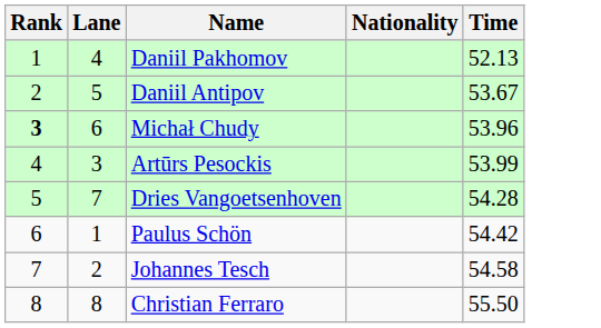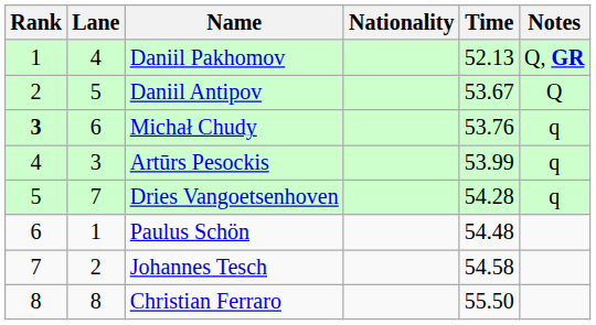 <table class="wikitable sortable" style="text-align:center">
 <tr>
 <th>Rank</th>
 <th>Lane</th>
 <th>Name</th>
 <th>Nationality</th>
 <th>Time</th>
+<th>Notes</th>
 </tr>
 <tr bgcolor=ccffcc>
 <td>1</td>
 <td>4</td>
 <td align=left><a href='#'>Daniil Pakhomov</a></td>
 <td align=left></td>
 <td>52.13</td>
+<td>Q, <a href='#'><strong>GR</strong></a></td>
 </tr>
 <tr bgcolor=ccffcc>
 <td>2</td>
 <td>5</td>
 <td align=left><a href='#'>Daniil Antipov</a></td>
 <td align=left></td>
 <td>53.67</td>
+<td>Q</td>
 </tr>
 <tr bgcolor=ccffcc>
 <td><strong>3</strong></td>
 <td>6</td>
 <td align=left><a href='#'>Michał Chudy</a></td>
 <td align=left></td>
-<td>53.96</td>
+<td>53.76</td>
+<td>q</td>
 </tr>
 <tr bgcolor=ccffcc>
 <td>4</td>
 <td>3</td>
 <td align=left><a href='#'>Artūrs Pesockis</a></td>
 <td align=left></td>
 <td>53.99</td>
+<td>q</td>
 </tr>
 <tr bgcolor=ccffcc>
 <td>5</td>
 <td>7</td>
 <td align=left><a href='#'>Dries Vangoetsenhoven</a></td>
 <td align=left></td>
 <td>54.28</td>
+<td>q</td>
 </tr>
 <tr>
 <td>6</td>
 <td>1</td>
 <td align=left><a href='#'>Paulus Schön</a></td>
 <td align=left></td>
-<td>54.42</td>
+<td>54.48</td>
+<td></td>
 </tr>
 <tr>
 <td>7</td>
 <td>2</td>
 <td align=left><a href='#'>Johannes Tesch</a></td>
 <td align=left></td>
 <td>54.58</td>
+<td></td>
 </tr>
 <tr>
 <td>8</td>
 <td>8</td>
 <td align=left><a href='#'>Christian Ferraro</a></td>
 <td align=left></td>
 <td>55.50</td>
+<td></td>
 </tr>
 </table>
